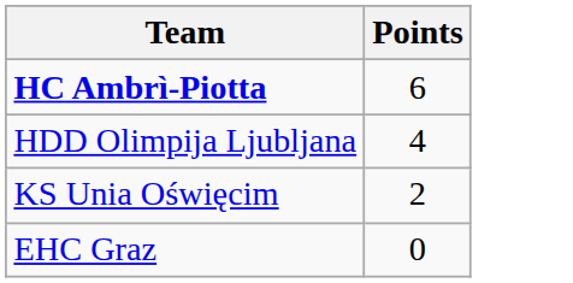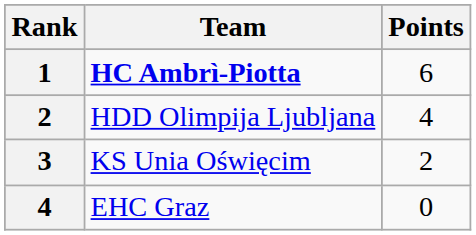 <table class="wikitable" style="text-align: center;">
 <tr>
+<th>Rank</th>
 <th>Team</th>
 <th>Points</th>
 </tr>
 <tr>
+<th>1</th>
 <td style="text-align: left;"> <strong><a href='#'>HC Ambrì-Piotta</a></strong></td>
 <td>6</td>
 </tr>
 <tr>
+<th>2</th>
 <td style="text-align: left;"> <a href='#'>HDD Olimpija Ljubljana</a></td>
 <td>4</td>
 </tr>
 <tr>
+<th>3</th>
 <td style="text-align: left;"> <a href='#'>KS Unia Oświęcim</a></td>
 <td>2</td>
 </tr>
 <tr>
+<th>4</th>
 <td style="text-align: left;"> <a href='#'>EHC Graz</a></td>
 <td>0</td>
 </tr>
 </table>
